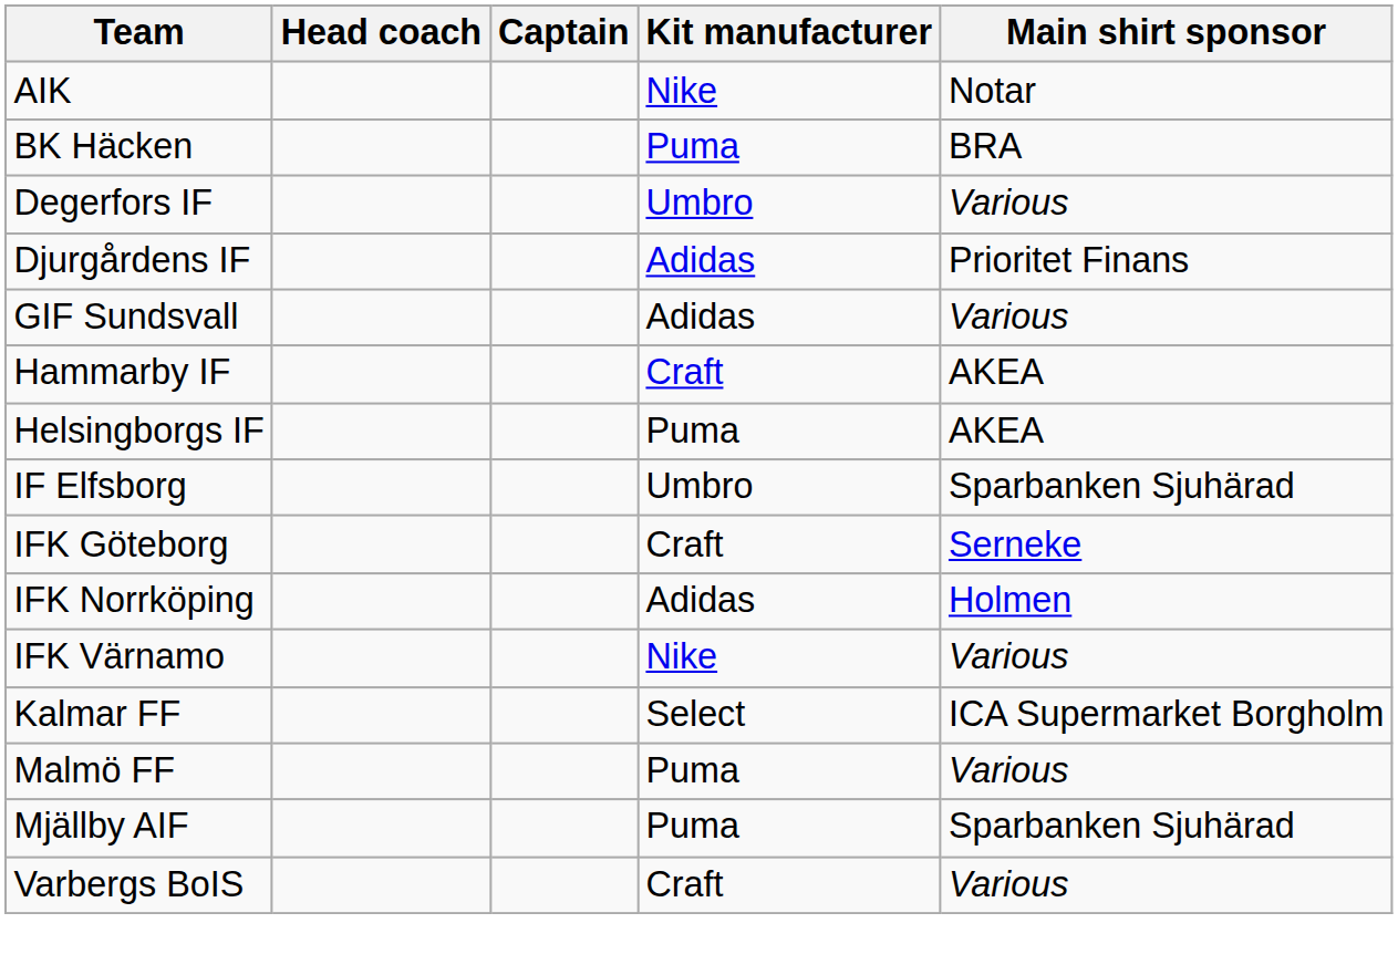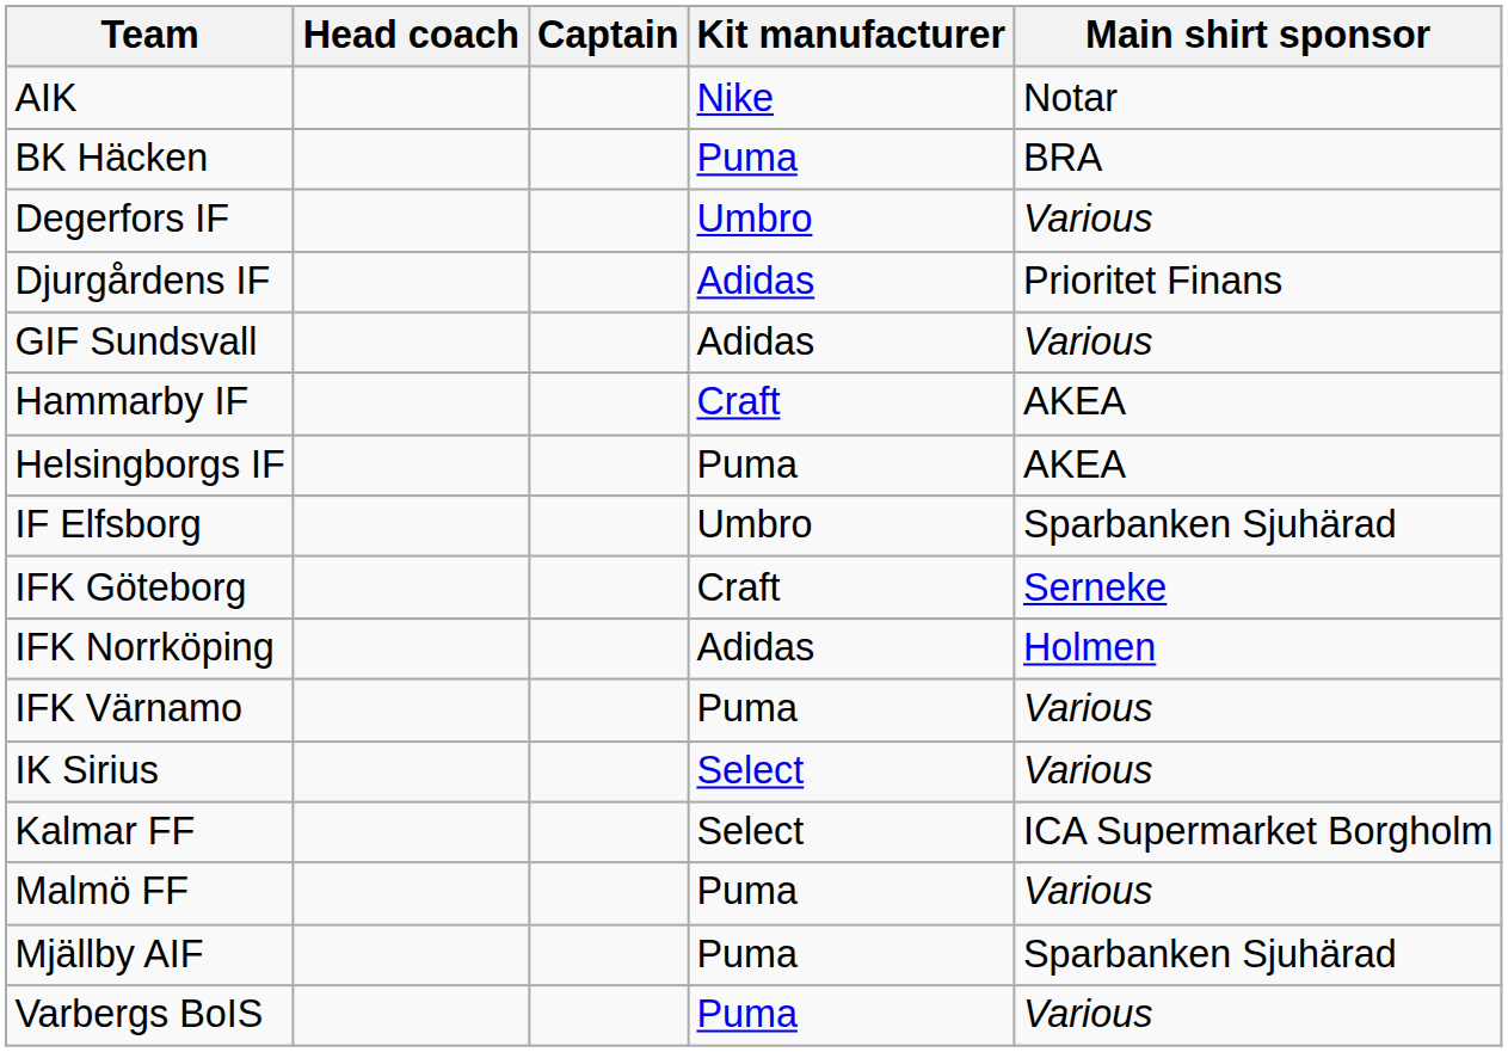 <table class="wikitable sortable" style="text-align: left;">
 <tr>
 <th>Team</th>
 <th>Head coach</th>
 <th>Captain</th>
 <th>Kit manufacturer</th>
 <th>Main shirt sponsor</th>
 </tr>
 <tr>
 <td>AIK</td>
 <td> </td>
 <td> </td>
 <td><a href='#'>Nike</a></td>
 <td>Notar</td>
 </tr>
 <tr>
 <td>BK Häcken</td>
 <td> </td>
 <td> </td>
 <td><a href='#'>Puma</a></td>
 <td>BRA</td>
 </tr>
 <tr>
 <td>Degerfors IF</td>
 <td> <br> </td>
 <td> </td>
 <td><a href='#'>Umbro</a></td>
 <td><em>Various</em></td>
 </tr>
 <tr>
 <td>Djurgårdens IF</td>
 <td> <br> </td>
 <td> </td>
 <td><a href='#'>Adidas</a></td>
 <td>Prioritet Finans</td>
 </tr>
 <tr>
 <td>GIF Sundsvall</td>
 <td> </td>
 <td> </td>
 <td>Adidas</td>
 <td><em>Various</em></td>
 </tr>
 <tr>
 <td>Hammarby IF</td>
 <td> </td>
 <td> </td>
 <td><a href='#'>Craft</a></td>
 <td>AKEA</td>
 </tr>
 <tr>
 <td>Helsingborgs IF</td>
 <td> <br> </td>
 <td> </td>
 <td>Puma</td>
 <td>AKEA</td>
 </tr>
 <tr>
 <td>IF Elfsborg</td>
 <td> </td>
 <td> </td>
 <td>Umbro</td>
 <td>Sparbanken Sjuhärad</td>
 </tr>
 <tr>
 <td>IFK Göteborg</td>
 <td> </td>
 <td> </td>
 <td>Craft</td>
 <td><a href='#'>Serneke</a></td>
 </tr>
 <tr>
 <td>IFK Norrköping</td>
 <td> </td>
 <td> </td>
 <td>Adidas</td>
 <td><a href='#'>Holmen</a></td>
 </tr>
 <tr>
 <td>IFK Värnamo</td>
 <td> </td>
 <td> </td>
-<td><a href='#'>Nike</a></td>
+<td>Puma</td>
+<td><em>Various</em></td>
+</tr>
+<tr>
+<td>IK Sirius</td>
+<td> </td>
+<td> </td>
+<td><a href='#'>Select</a></td>
 <td><em>Various</em></td>
 </tr>
 <tr>
 <td>Kalmar FF</td>
 <td> </td>
 <td> </td>
 <td>Select</td>
 <td>ICA Supermarket Borgholm</td>
 </tr>
 <tr>
 <td>Malmö FF</td>
 <td> </td>
 <td> </td>
 <td>Puma</td>
 <td><em>Various</em></td>
 </tr>
 <tr>
 <td>Mjällby AIF</td>
 <td> </td>
 <td> </td>
 <td>Puma</td>
 <td>Sparbanken Sjuhärad</td>
 </tr>
 <tr>
 <td>Varbergs BoIS</td>
 <td> </td>
 <td> </td>
-<td>Craft</td>
+<td><a href='#'>Puma</a></td>
 <td><em>Various</em></td>
 </tr>
 </table>
